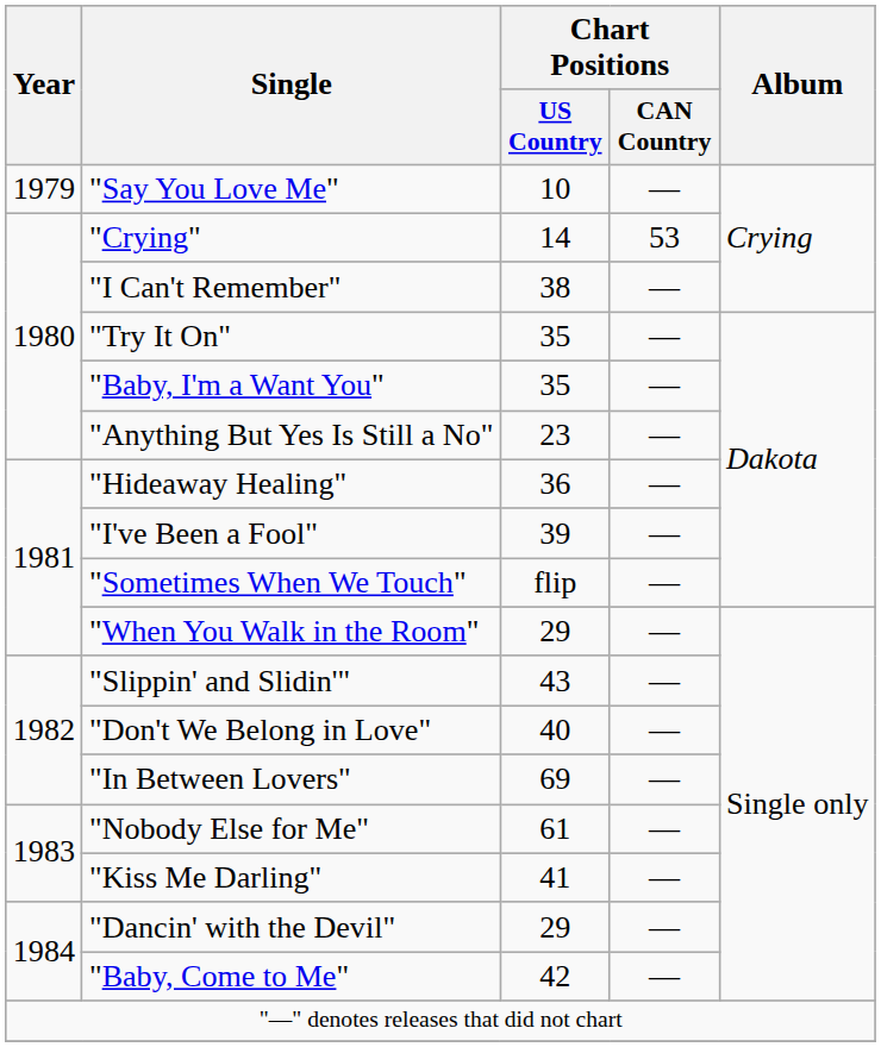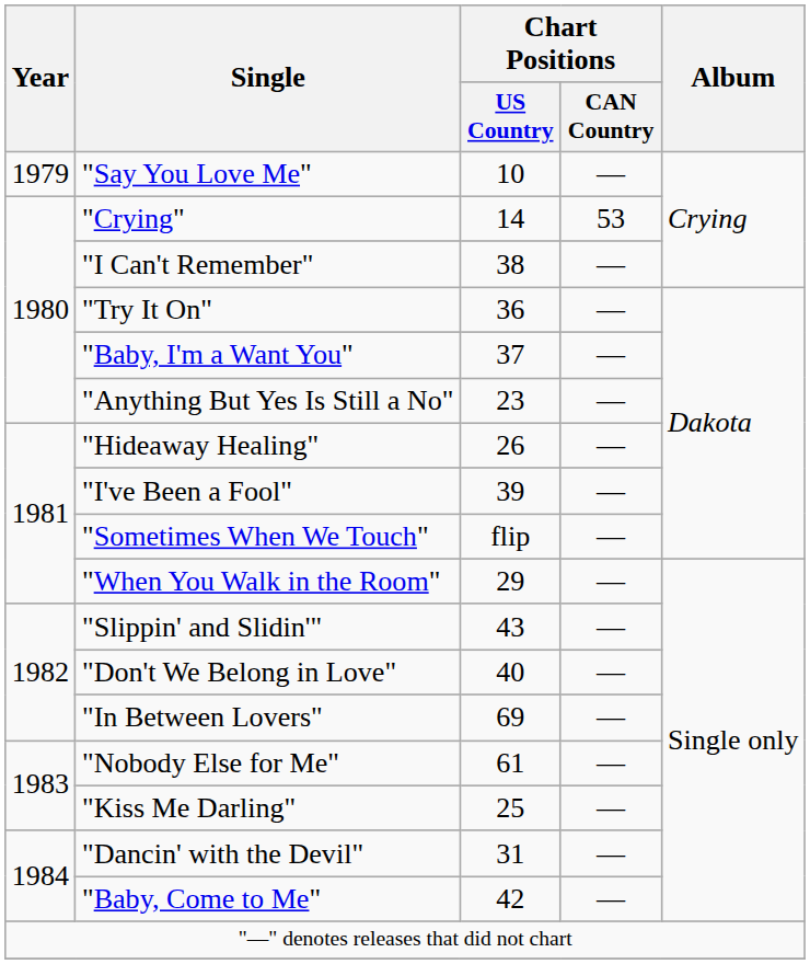 <table class="wikitable">
 <tr>
 <th rowspan="2">Year</th>
 <th rowspan="2">Single</th>
 <th colspan="2">Chart Positions</th>
 <th rowspan="2">Album</th>
 </tr>
 <tr style="font-size:smaller;">
 <th width="50"><a href='#'>US Country</a><br></th>
 <th width="50">CAN Country</th>
 </tr>
 <tr>
 <td>1979</td>
 <td>"<a href='#'>Say You Love Me</a>"</td>
 <td align="center">10</td>
 <td align="center">—</td>
 <td rowspan="3"><em>Crying</em></td>
 </tr>
 <tr>
 <td rowspan="5">1980</td>
 <td>"<a href='#'>Crying</a>"</td>
 <td align="center">14</td>
 <td align="center">53</td>
 </tr>
 <tr>
 <td>"I Can't Remember"</td>
 <td align="center">38</td>
 <td align="center">—</td>
 </tr>
 <tr>
 <td>"Try It On"</td>
-<td align="center">35</td>
+<td align="center">36</td>
 <td align="center">—</td>
 <td rowspan="6"><em>Dakota</em></td>
 </tr>
 <tr>
 <td>"<a href='#'>Baby, I'm a Want You</a>"</td>
-<td align="center">35</td>
+<td align="center">37</td>
 <td align="center">—</td>
 </tr>
 <tr>
 <td>"Anything But Yes Is Still a No"</td>
 <td align="center">23</td>
 <td align="center">—</td>
 </tr>
 <tr>
 <td rowspan="4">1981</td>
 <td>"Hideaway Healing"</td>
-<td align="center">36</td>
+<td align="center">26</td>
 <td align="center">—</td>
 </tr>
 <tr>
 <td>"I've Been a Fool"</td>
 <td align="center">39</td>
 <td align="center">—</td>
 </tr>
 <tr>
 <td>"<a href='#'>Sometimes When We Touch</a>"</td>
 <td align="center">flip</td>
 <td align="center">—</td>
 </tr>
 <tr>
 <td>"<a href='#'>When You Walk in the Room</a>"</td>
 <td align="center">29</td>
 <td align="center">—</td>
 <td rowspan=8>Single only</td>
 </tr>
 <tr>
 <td rowspan="3">1982</td>
 <td>"Slippin' and Slidin'"</td>
 <td align="center">43</td>
 <td align="center">—</td>
 </tr>
 <tr>
 <td>"Don't We Belong in Love"</td>
 <td align="center">40</td>
 <td align="center">—</td>
 </tr>
 <tr>
 <td>"In Between Lovers"</td>
 <td align="center">69</td>
 <td align="center">—</td>
 </tr>
 <tr>
 <td rowspan="2">1983</td>
 <td>"Nobody Else for Me"</td>
 <td align="center">61</td>
 <td align="center">—</td>
 </tr>
 <tr>
 <td>"Kiss Me Darling"</td>
-<td align="center">41</td>
+<td align="center">25</td>
 <td align="center">—</td>
 </tr>
 <tr>
 <td rowspan="2">1984</td>
 <td>"Dancin' with the Devil"</td>
-<td align="center">29</td>
+<td align="center">31</td>
 <td align="center">—</td>
 </tr>
 <tr>
 <td>"<a href='#'>Baby, Come to Me</a>"</td>
 <td align="center">42</td>
 <td align="center">—</td>
 </tr>
 <tr>
 <td align="center" colspan="10" style="font-size:9pt">"—" denotes releases that did not chart</td>
 </tr>
 <tr>
 </tr>
 </table>
